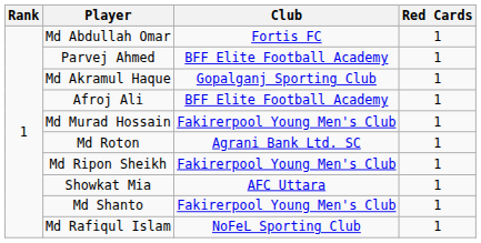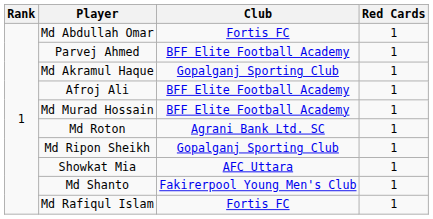 <table class="wikitable" style="text-align:center">
 <tr>
 <th>Rank</th>
 <th>Player</th>
 <th>Club</th>
 <th>Red Cards</th>
 </tr>
 <tr>
 <td rowspan=10>1</td>
 <td> Md Abdullah Omar</td>
 <td><a href='#'>Fortis FC</a></td>
 <td>1</td>
 </tr>
 <tr>
 <td> Parvej Ahmed</td>
 <td><a href='#'>BFF Elite Football Academy</a></td>
 <td>1</td>
 </tr>
 <tr>
 <td> Md Akramul Haque</td>
 <td><a href='#'>Gopalganj Sporting Club</a></td>
 <td>1</td>
 </tr>
 <tr>
 <td> Afroj Ali</td>
 <td><a href='#'>BFF Elite Football Academy</a></td>
 <td>1</td>
 </tr>
 <tr>
 <td> Md Murad Hossain</td>
-<td><a href='#'>Fakirerpool Young Men's Club</a></td>
+<td><a href='#'>BFF Elite Football Academy</a></td>
 <td>1</td>
 </tr>
 <tr>
 <td> Md Roton</td>
 <td><a href='#'>Agrani Bank Ltd. SC</a></td>
 <td>1</td>
 </tr>
 <tr>
 <td> Md Ripon Sheikh</td>
-<td><a href='#'>Fakirerpool Young Men's Club</a></td>
+<td><a href='#'>Gopalganj Sporting Club</a></td>
 <td>1</td>
 </tr>
 <tr>
 <td> Showkat Mia</td>
 <td><a href='#'>AFC Uttara</a></td>
 <td>1</td>
 </tr>
 <tr>
 <td> Md Shanto</td>
 <td><a href='#'>Fakirerpool Young Men's Club</a></td>
 <td>1</td>
 </tr>
 <tr>
 <td> Md Rafiqul Islam</td>
-<td><a href='#'>NoFeL Sporting Club</a></td>
+<td><a href='#'>Fortis FC</a></td>
 <td>1</td>
 </tr>
 </table>
